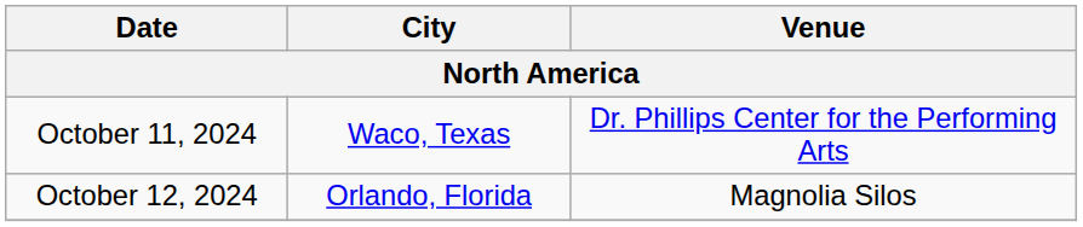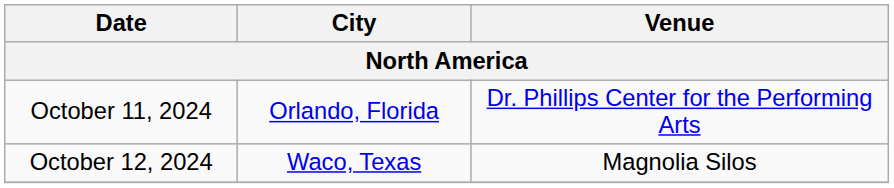 <table class="wikitable" style="text-align:center;">
 <tr>
 <th style="width:150px;">Date</th>
 <th style="width:150px;">City</th>
 <th style="width:275px;">Venue</th>
 </tr>
 <tr>
 <th colspan="4">North America</th>
 </tr>
 <tr>
 <td>October 11, 2024</td>
-<td><a href='#'>Waco, Texas</a></td>
+<td><a href='#'>Orlando, Florida</a></td>
 <td><a href='#'>Dr. Phillips Center for the Performing Arts</a></td>
 </tr>
 <tr>
 <td>October 12, 2024</td>
-<td><a href='#'>Orlando, Florida</a></td>
+<td><a href='#'>Waco, Texas</a></td>
 <td>Magnolia Silos</td>
 </tr>
 <tr>
 </tr>
 </table>
